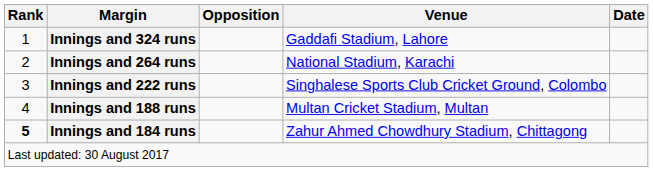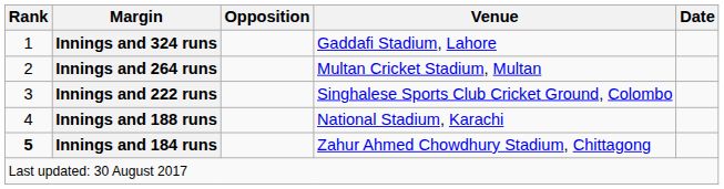 <table class="wikitable plainrowheaders sortable">
 <tr>
 <th scope="col">Rank</th>
 <th scope="col">Margin</th>
 <th scope="col">Opposition</th>
 <th scope="col">Venue</th>
 <th scope="col">Date</th>
 </tr>
 <tr>
 <td align=center>1</td>
 <th scope="row" style="text-align:center;">Innings and 324 runs</th>
 <td></td>
 <td><a href='#'>Gaddafi Stadium</a>, <a href='#'>Lahore</a></td>
 <td></td>
 </tr>
 <tr>
 <td align=center>2</td>
 <th scope="row" style="text-align:center;">Innings and 264 runs</th>
 <td></td>
-<td><a href='#'>National Stadium</a>, <a href='#'>Karachi</a></td>
+<td><a href='#'>Multan Cricket Stadium</a>, <a href='#'>Multan</a></td>
 <td></td>
 </tr>
 <tr>
 <td align=center>3</td>
 <th scope="row" style="text-align:center;">Innings and 222 runs</th>
 <td></td>
 <td><a href='#'>Singhalese Sports Club Cricket Ground</a>, <a href='#'>Colombo</a></td>
 <td></td>
 </tr>
 <tr>
 <td align=center>4</td>
 <th scope="row" style="text-align:center;">Innings and 188 runs</th>
 <td></td>
-<td><a href='#'>Multan Cricket Stadium</a>, <a href='#'>Multan</a></td>
+<td><a href='#'>National Stadium</a>, <a href='#'>Karachi</a></td>
 <td></td>
 </tr>
 <tr>
 <td align=center><strong>5</strong></td>
 <th scope="row" style="text-align:center;">Innings and 184 runs</th>
 <td></td>
 <td><a href='#'>Zahur Ahmed Chowdhury Stadium</a>, <a href='#'>Chittagong</a></td>
 <td></td>
 </tr>
 <tr class=sortbottom>
 <td colspan=5><small>Last updated: 30 August 2017</small></td>
 </tr>
 </table>
